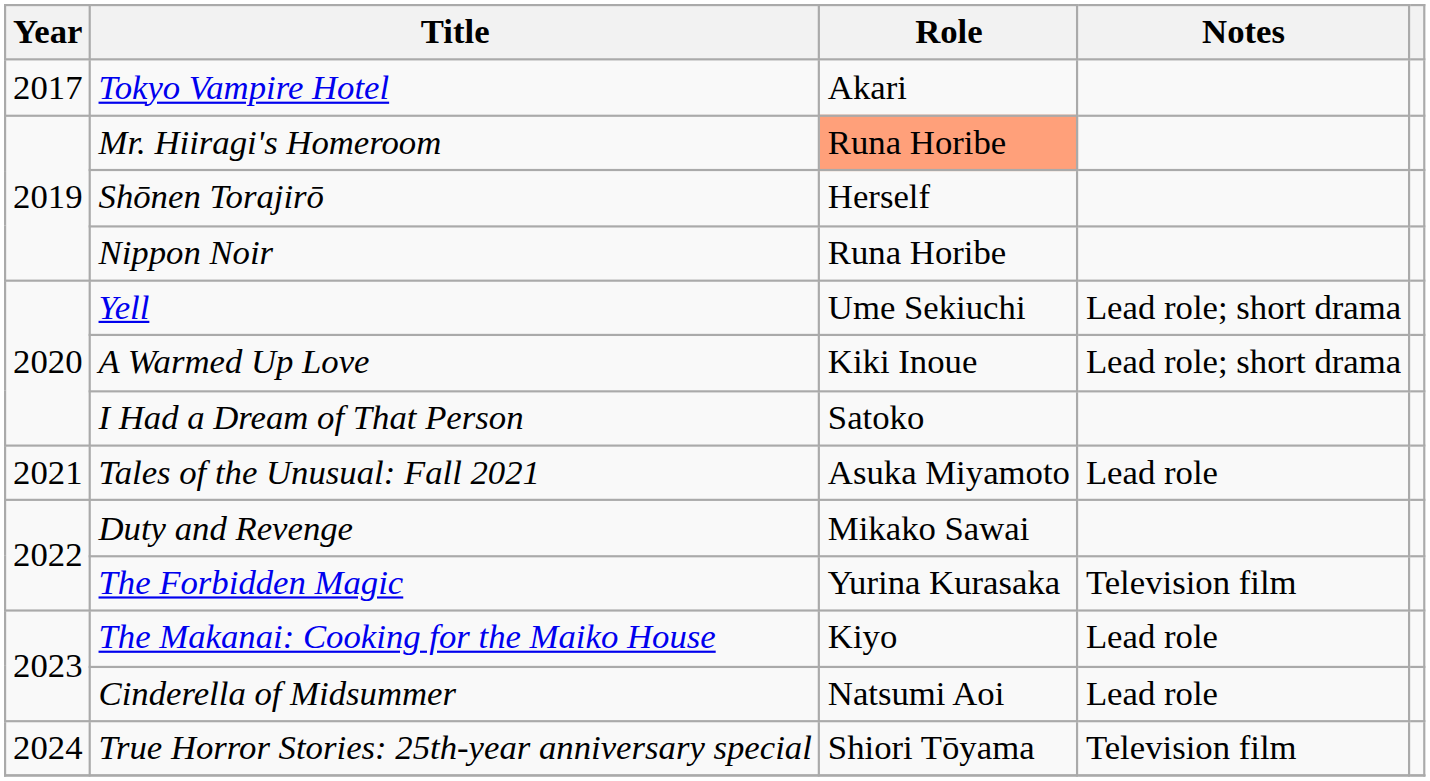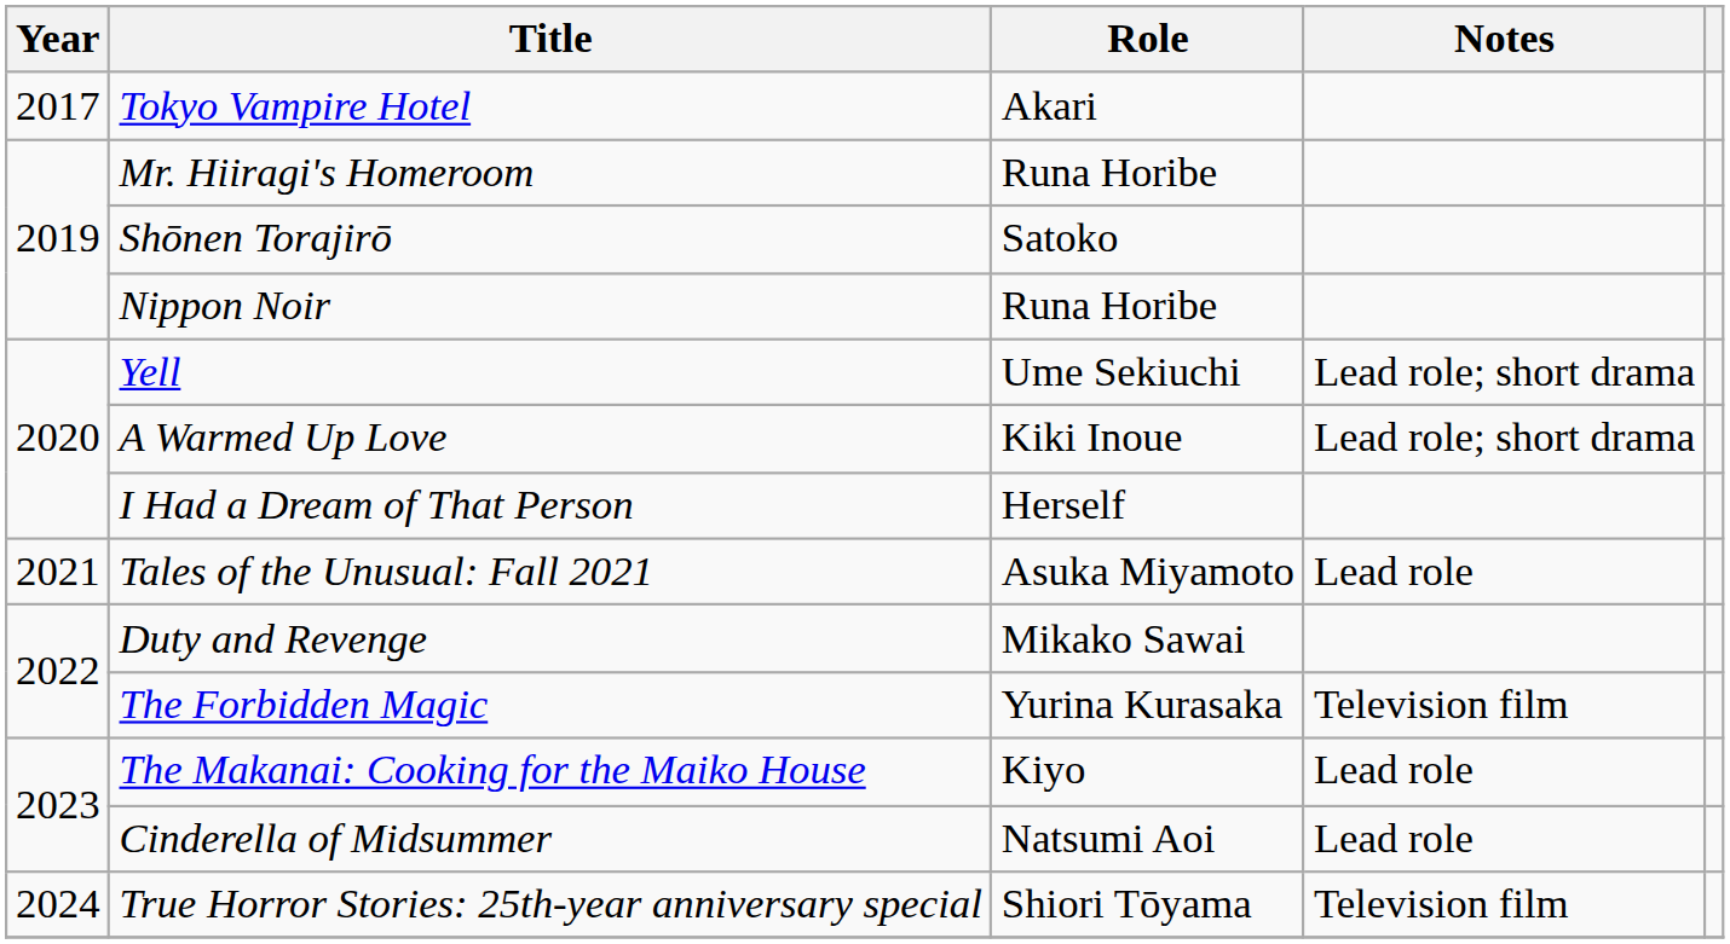 <table class="wikitable sortable">
 <tr>
 <th>Year</th>
 <th>Title</th>
 <th>Role</th>
 <th class="unsortable">Notes</th>
 <th class = "unsortable"></th>
 </tr>
 <tr>
 <td>2017</td>
 <td><em><a href='#'>Tokyo Vampire Hotel</a></em></td>
 <td>Akari</td>
 <td></td>
 <td></td>
 </tr>
 <tr>
 <td rowspan=3>2019</td>
 <td><em>Mr. Hiiragi's Homeroom</em></td>
-<td style="background: lightsalmon;">Runa Horibe</td>
+<td>Runa Horibe</td>
 <td></td>
 <td></td>
 </tr>
 <tr>
 <td><em>Shōnen Torajirō</em></td>
-<td>Herself</td>
+<td>Satoko</td>
 <td></td>
 <td></td>
 </tr>
 <tr>
 <td><em>Nippon Noir</em></td>
 <td>Runa Horibe</td>
 <td></td>
 <td></td>
 </tr>
 <tr>
 <td rowspan=3>2020</td>
 <td><em><a href='#'>Yell</a></em></td>
 <td>Ume Sekiuchi</td>
 <td>Lead role; short drama</td>
 <td></td>
 </tr>
 <tr>
 <td><em>A Warmed Up Love</em></td>
 <td>Kiki Inoue</td>
 <td>Lead role; short drama</td>
 <td></td>
 </tr>
 <tr>
 <td><em>I Had a Dream of That Person</em></td>
-<td>Satoko</td>
+<td>Herself</td>
 <td></td>
 <td></td>
 </tr>
 <tr>
 <td>2021</td>
 <td><em>Tales of the Unusual: Fall 2021</em></td>
 <td>Asuka Miyamoto</td>
 <td>Lead role</td>
 <td></td>
 </tr>
 <tr>
 <td rowspan=2>2022</td>
 <td><em>Duty and Revenge</em></td>
 <td>Mikako Sawai</td>
 <td></td>
 <td></td>
 </tr>
 <tr>
 <td><em><a href='#'>The Forbidden Magic</a></em></td>
 <td>Yurina Kurasaka</td>
 <td>Television film</td>
 <td></td>
 </tr>
 <tr>
 <td rowspan=2>2023</td>
 <td><em><a href='#'>The Makanai: Cooking for the Maiko House</a></em></td>
 <td>Kiyo</td>
 <td>Lead role</td>
 <td></td>
 </tr>
 <tr>
 <td><em>Cinderella of Midsummer</em></td>
 <td>Natsumi Aoi</td>
 <td>Lead role</td>
 <td></td>
 </tr>
 <tr>
 <td>2024</td>
 <td><em>True Horror Stories: 25th-year anniversary special</em></td>
 <td>Shiori Tōyama</td>
 <td>Television film</td>
 <td></td>
 </tr>
 <tr>
 </tr>
 </table>
